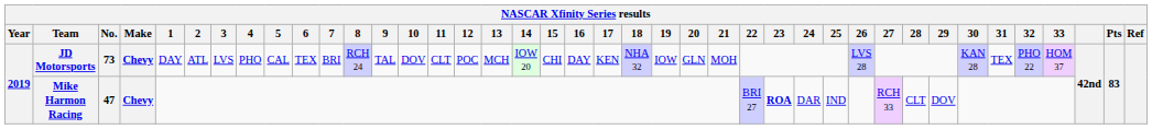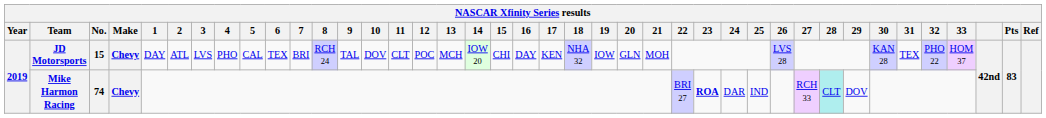 <table class="wikitable" style="text-align:center; font-size:75%">
 <tr>
 <th colspan=42><a href='#'>NASCAR Xfinity Series</a> results</th>
 </tr>
 <tr>
 <th>Year</th>
 <th>Team</th>
 <th>No.</th>
 <th>Make</th>
 <th>1</th>
 <th>2</th>
 <th>3</th>
 <th>4</th>
 <th>5</th>
 <th>6</th>
 <th>7</th>
 <th>8</th>
 <th>9</th>
 <th>10</th>
 <th>11</th>
 <th>12</th>
 <th>13</th>
 <th>14</th>
 <th>15</th>
 <th>16</th>
 <th>17</th>
 <th>18</th>
 <th>19</th>
 <th>20</th>
 <th>21</th>
 <th>22</th>
 <th>23</th>
 <th>24</th>
 <th>25</th>
 <th>26</th>
 <th>27</th>
 <th>28</th>
 <th>29</th>
 <th>30</th>
 <th>31</th>
 <th>32</th>
 <th>33</th>
 <th></th>
 <th>Pts</th>
 <th>Ref</th>
 </tr>
 <tr>
 <th rowspan=2><a href='#'>2019</a></th>
 <th><a href='#'>JD Motorsports</a></th>
-<th>73</th>
+<th>15</th>
 <th><a href='#'>Chevy</a></th>
 <td><a href='#'>DAY</a></td>
 <td><a href='#'>ATL</a></td>
 <td><a href='#'>LVS</a></td>
 <td><a href='#'>PHO</a></td>
 <td><a href='#'>CAL</a></td>
 <td><a href='#'>TEX</a></td>
 <td><a href='#'>BRI</a></td>
 <td style="background:#CFCFFF;"><a href='#'>RCH</a><br><small>24</small></td>
 <td><a href='#'>TAL</a></td>
 <td><a href='#'>DOV</a></td>
 <td><a href='#'>CLT</a></td>
 <td><a href='#'>POC</a></td>
 <td><a href='#'>MCH</a></td>
 <td style="background:#DFFFDF;"><a href='#'>IOW</a><br><small>20</small></td>
 <td><a href='#'>CHI</a></td>
 <td><a href='#'>DAY</a></td>
 <td><a href='#'>KEN</a></td>
 <td style="background:#CFCFFF;"><a href='#'>NHA</a><br><small>32</small></td>
 <td><a href='#'>IOW</a></td>
 <td><a href='#'>GLN</a></td>
 <td><a href='#'>MOH</a></td>
 <td colspan=4></td>
 <td style="background:#CFCFFF;"><a href='#'>LVS</a><br><small>28</small></td>
 <td colspan=3></td>
 <td style="background:#CFCFFF;"><a href='#'>KAN</a><br><small>28</small></td>
 <td><a href='#'>TEX</a></td>
 <td style="background:#CFCFFF;"><a href='#'>PHO</a><br><small>22</small></td>
 <td style="background:#EFCFFF;"><a href='#'>HOM</a><br><small>37</small></td>
 <th rowspan=2>42nd</th>
 <th rowspan=2>83</th>
 <th rowspan=2></th>
 </tr>
 <tr>
 <th><a href='#'>Mike Harmon Racing</a></th>
-<th>47</th>
+<th>74</th>
 <th><a href='#'>Chevy</a></th>
 <td colspan=21></td>
 <td style="background:#CFCFFF;"><a href='#'>BRI</a><br><small>27</small></td>
 <td><strong><a href='#'>ROA</a></strong></td>
 <td><a href='#'>DAR</a></td>
 <td><a href='#'>IND</a></td>
 <td></td>
 <td style="background:#EFCFFF;"><a href='#'>RCH</a><br><small>33</small></td>
-<td><a href='#'>CLT</a></td>
+<td style="background: paleturquoise;"><a href='#'>CLT</a></td>
 <td><a href='#'>DOV</a></td>
 <td colspan=4></td>
 </tr>
 </table>
